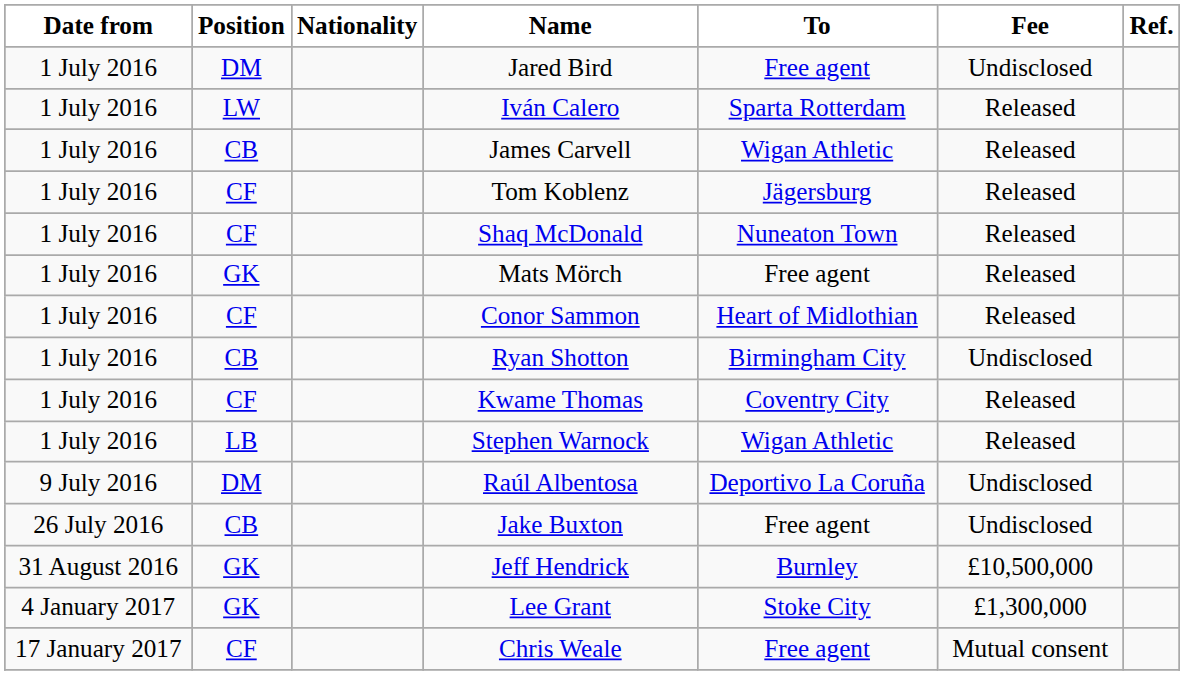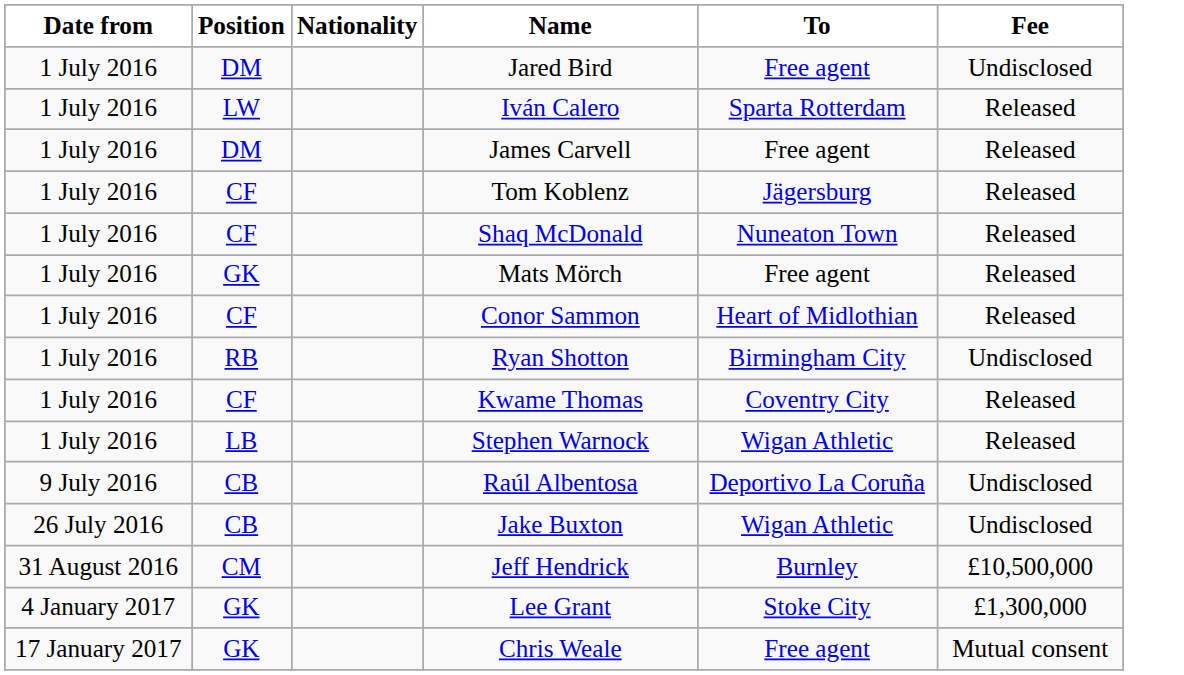 <table class="wikitable"  style="text-align:center; font-size:90%; ">
 <tr>
 <th style="background:#FFFFFF; color:black; width:100px;">Date from</th>
 <th style="background:#FFFFFF; color:black; width:50px;">Position</th>
 <th style="background:#FFFFFF; color:black; width:50px;">Nationality</th>
 <th style="background:#FFFFFF; color:black; width:150px;">Name</th>
 <th style="background:#FFFFFF; color:black; width:130px;">To</th>
 <th style="background:#FFFFFF; color:black; width:100px;">Fee</th>
-<th style="background:#FFFFFF; color:black; width:25px;">Ref.</th>
 </tr>
 <tr>
 <td>1 July 2016</td>
 <td><a href='#'>DM</a></td>
 <td></td>
 <td>Jared Bird</td>
 <td><a href='#'>Free agent</a></td>
 <td>Undisclosed</td>
-<td></td>
 </tr>
 <tr>
 <td>1 July 2016</td>
 <td><a href='#'>LW</a></td>
 <td></td>
 <td><a href='#'>Iván Calero</a></td>
 <td><a href='#'>Sparta Rotterdam</a> </td>
 <td>Released</td>
-<td></td>
 </tr>
 <tr>
 <td>1 July 2016</td>
-<td><a href='#'>CB</a></td>
+<td><a href='#'>DM</a></td>
 <td></td>
 <td>James Carvell</td>
-<td><a href='#'>Wigan Athletic</a></td>
+<td>Free agent</td>
 <td>Released</td>
-<td></td>
 </tr>
 <tr>
 <td>1 July 2016</td>
 <td><a href='#'>CF</a></td>
 <td></td>
 <td>Tom Koblenz</td>
 <td><a href='#'>Jägersburg</a></td>
 <td>Released</td>
-<td></td>
 </tr>
 <tr>
 <td>1 July 2016</td>
 <td><a href='#'>CF</a></td>
 <td></td>
 <td><a href='#'>Shaq McDonald</a></td>
 <td><a href='#'>Nuneaton Town</a> </td>
 <td>Released</td>
-<td></td>
 </tr>
 <tr>
 <td>1 July 2016</td>
 <td><a href='#'>GK</a></td>
 <td></td>
 <td>Mats Mörch</td>
 <td>Free agent</td>
 <td>Released</td>
-<td></td>
 </tr>
 <tr>
 <td>1 July 2016</td>
 <td><a href='#'>CF</a></td>
 <td></td>
 <td><a href='#'>Conor Sammon</a></td>
 <td><a href='#'>Heart of Midlothian</a> </td>
 <td>Released</td>
-<td></td>
 </tr>
 <tr>
 <td>1 July 2016</td>
-<td><a href='#'>CB</a></td>
+<td><a href='#'>RB</a></td>
 <td></td>
 <td><a href='#'>Ryan Shotton</a></td>
 <td><a href='#'>Birmingham City</a></td>
 <td>Undisclosed</td>
-<td></td>
 </tr>
 <tr>
 <td>1 July 2016</td>
 <td><a href='#'>CF</a></td>
 <td></td>
 <td><a href='#'>Kwame Thomas</a></td>
 <td><a href='#'>Coventry City</a> </td>
 <td>Released</td>
-<td></td>
 </tr>
 <tr>
 <td>1 July 2016</td>
 <td><a href='#'>LB</a></td>
 <td></td>
 <td><a href='#'>Stephen Warnock</a></td>
 <td><a href='#'>Wigan Athletic</a> </td>
 <td>Released</td>
-<td></td>
 </tr>
 <tr>
 <td>9 July 2016</td>
-<td><a href='#'>DM</a></td>
+<td><a href='#'>CB</a></td>
 <td></td>
 <td><a href='#'>Raúl Albentosa</a></td>
 <td><a href='#'>Deportivo La Coruña</a></td>
 <td>Undisclosed</td>
-<td></td>
 </tr>
 <tr>
 <td>26 July 2016</td>
 <td><a href='#'>CB</a></td>
 <td></td>
 <td><a href='#'>Jake Buxton</a></td>
-<td>Free agent</td>
+<td><a href='#'>Wigan Athletic</a></td>
 <td>Undisclosed</td>
-<td></td>
 </tr>
 <tr>
 <td>31 August 2016</td>
-<td><a href='#'>GK</a></td>
+<td><a href='#'>CM</a></td>
 <td></td>
 <td><a href='#'>Jeff Hendrick</a></td>
 <td><a href='#'>Burnley</a></td>
 <td>£10,500,000</td>
-<td></td>
 </tr>
 <tr>
 <td>4 January 2017</td>
 <td><a href='#'>GK</a></td>
 <td></td>
 <td><a href='#'>Lee Grant</a></td>
 <td><a href='#'>Stoke City</a></td>
 <td>£1,300,000</td>
-<td></td>
 </tr>
 <tr>
 <td>17 January 2017</td>
-<td><a href='#'>CF</a></td>
+<td><a href='#'>GK</a></td>
 <td></td>
 <td><a href='#'>Chris Weale</a></td>
 <td><a href='#'>Free agent</a></td>
 <td>Mutual consent</td>
-<td></td>
 </tr>
 </table>
